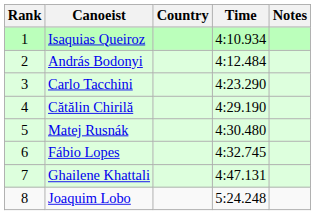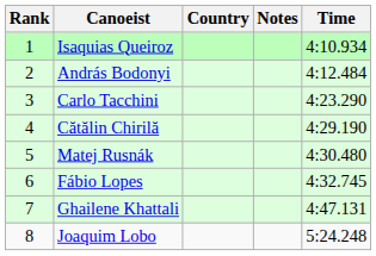 <table class="wikitable" style="text-align:center">
 <tr>
 <th>Rank</th>
 <th>Canoeist</th>
 <th>Country</th>
+<th>Notes</th>
 <th>Time</th>
-<th>Notes</th>
 </tr>
 <tr bgcolor=bbffbb>
 <td>1</td>
 <td align="left"><a href='#'>Isaquias Queiroz</a></td>
 <td align="left"></td>
+<td></td>
 <td>4:10.934</td>
-<td></td>
 </tr>
 <tr bgcolor=ddffdd>
 <td>2</td>
 <td align="left"><a href='#'>András Bodonyi</a></td>
 <td align="left"></td>
+<td></td>
 <td>4:12.484</td>
-<td></td>
 </tr>
 <tr bgcolor=ddffdd>
 <td>3</td>
 <td align="left"><a href='#'>Carlo Tacchini</a></td>
 <td align="left"></td>
+<td></td>
 <td>4:23.290</td>
-<td></td>
 </tr>
 <tr bgcolor=ddffdd>
 <td>4</td>
 <td align="left"><a href='#'>Cătălin Chirilă</a></td>
 <td align="left"></td>
+<td></td>
 <td>4:29.190</td>
-<td></td>
 </tr>
 <tr bgcolor=ddffdd>
 <td>5</td>
 <td align="left"><a href='#'>Matej Rusnák</a></td>
 <td align="left"></td>
+<td></td>
 <td>4:30.480</td>
-<td></td>
 </tr>
 <tr bgcolor=ddffdd>
 <td>6</td>
 <td align="left"><a href='#'>Fábio Lopes</a></td>
 <td align="left"></td>
+<td></td>
 <td>4:32.745</td>
-<td></td>
 </tr>
 <tr bgcolor=ddffdd>
 <td>7</td>
 <td align="left"><a href='#'>Ghailene Khattali</a></td>
 <td align="left"></td>
+<td></td>
 <td>4:47.131</td>
-<td></td>
 </tr>
 <tr>
 <td>8</td>
 <td align="left"><a href='#'>Joaquim Lobo</a></td>
 <td align="left"></td>
+<td></td>
 <td>5:24.248</td>
-<td></td>
 </tr>
 </table>
